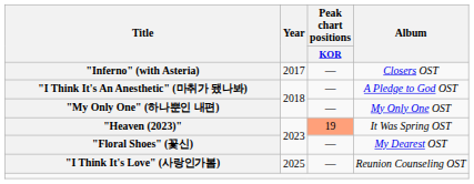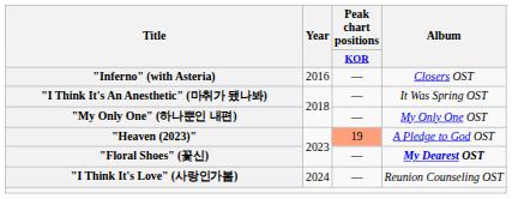 <table class="wikitable plainrowheaders" style="text-align:center;">
 <tr>
 <th rowspan="2" scope="col" style="width:25em;">Title</th>
 <th rowspan="2" scope="col">Year</th>
 <th scope="col">Peak chart positions</th>
 <th rowspan="2">Album</th>
 </tr>
 <tr>
 <th scope="col" style="width:2.5em;font-size:90%;"><a href='#'>KOR</a><br></th>
 </tr>
 <tr>
 <th scope="row">"Inferno" (with Asteria)</th>
-<td>2017</td>
+<td>2016</td>
 <td>—</td>
 <td><em><a href='#'>Closers</a> OST</em></td>
 </tr>
 <tr>
 <th scope="row">"I Think It's An Anesthetic" (마취가 됐나봐)</th>
 <td rowspan="2">2018</td>
 <td>—</td>
-<td><em><a href='#'>A Pledge to God</a> OST</em></td>
+<td><em>It Was Spring OST</em></td>
 </tr>
 <tr>
 <th scope="row">"My Only One" (하나뿐인 내편)</th>
 <td>—</td>
 <td><em><a href='#'>My Only One</a> OST</em></td>
 </tr>
 <tr>
 <th scope="row">"Heaven (2023)"</th>
 <td rowspan="2">2023</td>
 <td style="background: lightsalmon;">19</td>
-<td><em>It Was Spring OST</em></td>
+<td><em><a href='#'>A Pledge to God</a> OST</em></td>
 </tr>
 <tr>
 <th scope="row">"Floral Shoes" (꽃신)</th>
 <td>—</td>
-<td><em><a href='#'>My Dearest</a> OST</em></td>
+<td><strong><em><a href='#'>My Dearest</a> OST</em></strong></td>
 </tr>
 <tr>
 <th scope="row">"I Think It's Love" (사랑인가봄) </th>
-<td>2025</td>
+<td>2024</td>
 <td>—</td>
 <td><em>Reunion Counseling OST</em></td>
 </tr>
 <tr>
 <td colspan="4"></td>
 </tr>
 </table>
